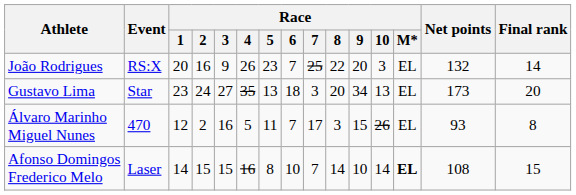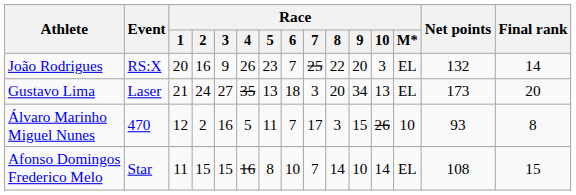 <table class="wikitable" style="font-size:90%">
 <tr>
 <th rowspan="2">Athlete</th>
 <th rowspan="2">Event</th>
 <th colspan=11>Race</th>
 <th rowspan=2>Net points</th>
 <th rowspan=2>Final rank</th>
 </tr>
 <tr style="font-size:95%">
 <th>1</th>
 <th>2</th>
 <th>3</th>
 <th>4</th>
 <th>5</th>
 <th>6</th>
 <th>7</th>
 <th>8</th>
 <th>9</th>
 <th>10</th>
 <th>M*</th>
 </tr>
 <tr align=center>
 <td align=left><a href='#'>João Rodrigues</a></td>
 <td align=left><a href='#'>RS:X</a></td>
 <td>20</td>
 <td>16</td>
 <td>9</td>
 <td>26</td>
 <td>23</td>
 <td>7</td>
 <td><s>25</s></td>
 <td>22</td>
 <td>20</td>
 <td>3</td>
 <td>EL</td>
 <td>132</td>
 <td>14</td>
 </tr>
 <tr align=center>
 <td align=left><a href='#'>Gustavo Lima</a></td>
-<td align=left><a href='#'>Star</a></td>
-<td>23</td>
+<td align=left><a href='#'>Laser</a></td>
+<td>21</td>
 <td>24</td>
 <td>27</td>
 <td><s>35</s></td>
 <td>13</td>
 <td>18</td>
 <td>3</td>
 <td>20</td>
 <td>34</td>
 <td>13</td>
 <td>EL</td>
 <td>173</td>
 <td>20</td>
 </tr>
 <tr align=center>
 <td align=left><a href='#'>Álvaro Marinho</a><br><a href='#'>Miguel Nunes</a></td>
 <td align=left><a href='#'>470</a></td>
 <td>12</td>
 <td>2</td>
 <td>16</td>
 <td>5</td>
 <td>11</td>
 <td>7</td>
 <td>17</td>
 <td>3</td>
 <td>15</td>
 <td><s>26</s></td>
-<td>EL</td>
+<td>10</td>
 <td>93</td>
 <td>8</td>
 </tr>
 <tr align=center>
 <td align=left><a href='#'>Afonso Domingos</a><br><a href='#'>Frederico Melo</a></td>
-<td align=left><a href='#'>Laser</a></td>
-<td>14</td>
+<td align=left><a href='#'>Star</a></td>
+<td>11</td>
 <td>15</td>
 <td>15</td>
 <td><s>16</s></td>
 <td>8</td>
 <td>10</td>
 <td>7</td>
 <td>14</td>
 <td>10</td>
 <td>14</td>
-<td><strong>EL</strong></td>
+<td>EL</td>
 <td>108</td>
 <td>15</td>
 </tr>
 </table>
